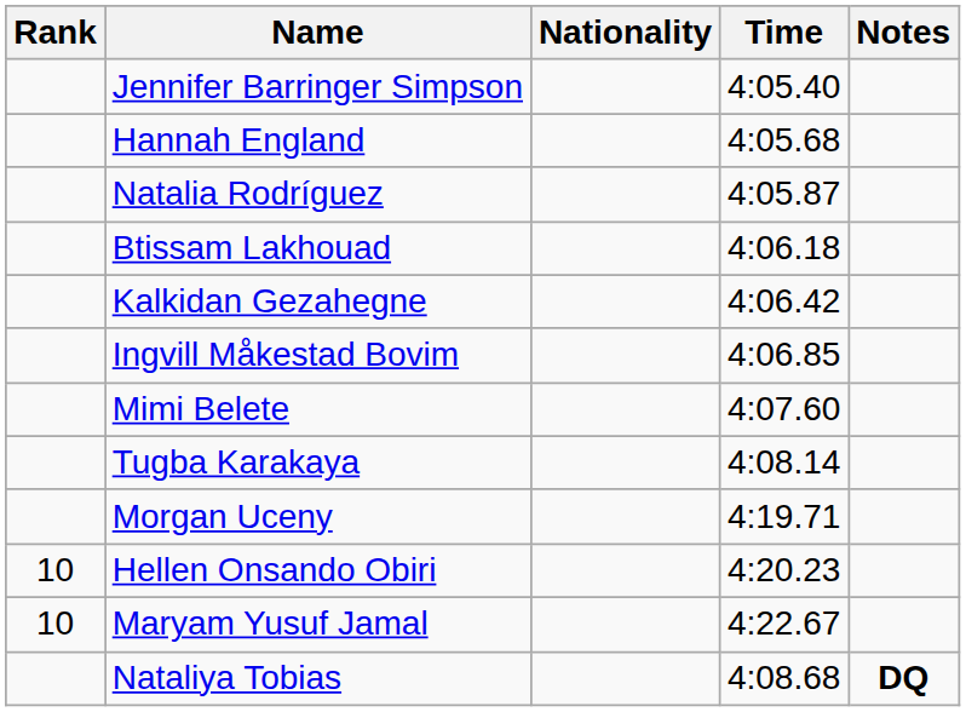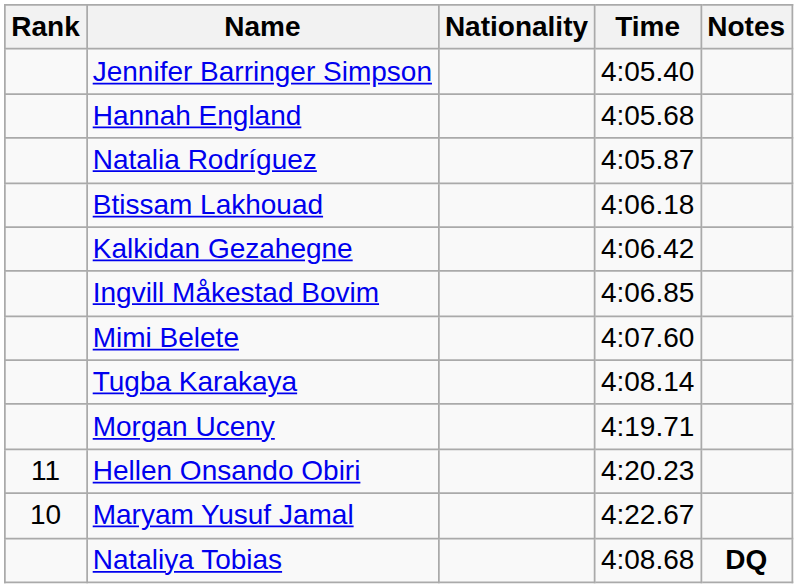 <table class="wikitable sortable" style="text-align:center">
 <tr>
 <th>Rank</th>
 <th>Name</th>
 <th>Nationality</th>
 <th>Time</th>
 <th>Notes</th>
 </tr>
 <tr>
 <td></td>
 <td align=left><a href='#'>Jennifer Barringer Simpson</a></td>
 <td align=left></td>
 <td>4:05.40</td>
 <td></td>
 </tr>
 <tr>
 <td></td>
 <td align=left><a href='#'>Hannah England</a></td>
 <td align=left></td>
 <td>4:05.68</td>
 <td></td>
 </tr>
 <tr>
 <td></td>
 <td align=left><a href='#'>Natalia Rodríguez</a></td>
 <td align=left></td>
 <td>4:05.87</td>
 <td></td>
 </tr>
 <tr>
 <td></td>
 <td align=left><a href='#'>Btissam Lakhouad</a></td>
 <td align=left></td>
 <td>4:06.18</td>
 <td></td>
 </tr>
 <tr>
 <td></td>
 <td align=left><a href='#'>Kalkidan Gezahegne</a></td>
 <td align=left></td>
 <td>4:06.42</td>
 <td></td>
 </tr>
 <tr>
 <td></td>
 <td align=left><a href='#'>Ingvill Måkestad Bovim</a></td>
 <td align=left></td>
 <td>4:06.85</td>
 <td></td>
 </tr>
 <tr>
 <td></td>
 <td align=left><a href='#'>Mimi Belete</a></td>
 <td align=left></td>
 <td>4:07.60</td>
 <td></td>
 </tr>
 <tr>
 <td></td>
 <td align=left><a href='#'>Tugba Karakaya</a></td>
 <td align=left></td>
 <td>4:08.14</td>
 <td></td>
 </tr>
 <tr>
 <td></td>
 <td align=left><a href='#'>Morgan Uceny</a></td>
 <td align=left></td>
 <td>4:19.71</td>
 <td></td>
 </tr>
 <tr>
-<td>10</td>
+<td>11</td>
 <td align=left><a href='#'>Hellen Onsando Obiri</a></td>
 <td align=left></td>
 <td>4:20.23</td>
 <td></td>
 </tr>
 <tr>
 <td>10</td>
 <td align=left><a href='#'>Maryam Yusuf Jamal</a></td>
 <td align=left></td>
 <td>4:22.67</td>
 <td></td>
 </tr>
 <tr>
 <td></td>
 <td align=left><a href='#'>Nataliya Tobias</a></td>
 <td align=left></td>
 <td>4:08.68</td>
 <td><strong>DQ</strong></td>
 </tr>
 </table>
